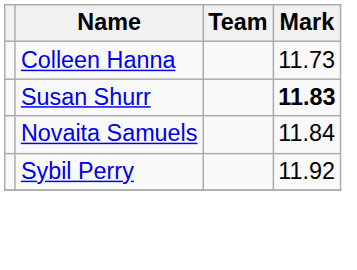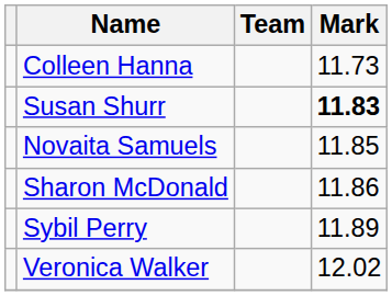 <table class=wikitable>
 <tr>
 <th></th>
 <th>Name</th>
 <th>Team</th>
 <th>Mark</th>
 </tr>
 <tr>
 <td></td>
 <td><a href='#'>Colleen Hanna</a></td>
 <td></td>
 <td>11.73</td>
 </tr>
 <tr>
 <td></td>
 <td><a href='#'>Susan Shurr</a></td>
 <td></td>
 <td><strong>11.83</strong></td>
 </tr>
 <tr>
 <td></td>
 <td><a href='#'>Novaita Samuels</a></td>
 <td></td>
-<td>11.84</td>
+<td>11.85</td>
+</tr>
+<tr>
+<td></td>
+<td><a href='#'>Sharon McDonald</a></td>
+<td></td>
+<td>11.86</td>
 </tr>
 <tr>
 <td></td>
 <td><a href='#'>Sybil Perry</a></td>
 <td></td>
-<td>11.92</td>
+<td>11.89</td>
+</tr>
+<tr>
+<td></td>
+<td><a href='#'>Veronica Walker</a></td>
+<td></td>
+<td>12.02</td>
 </tr>
 <tr>
 </tr>
 </table>
